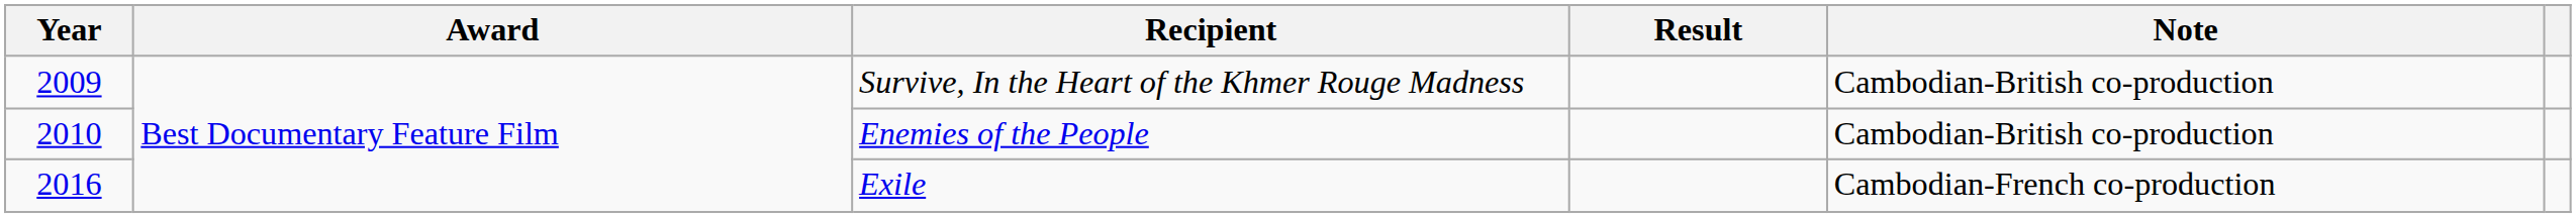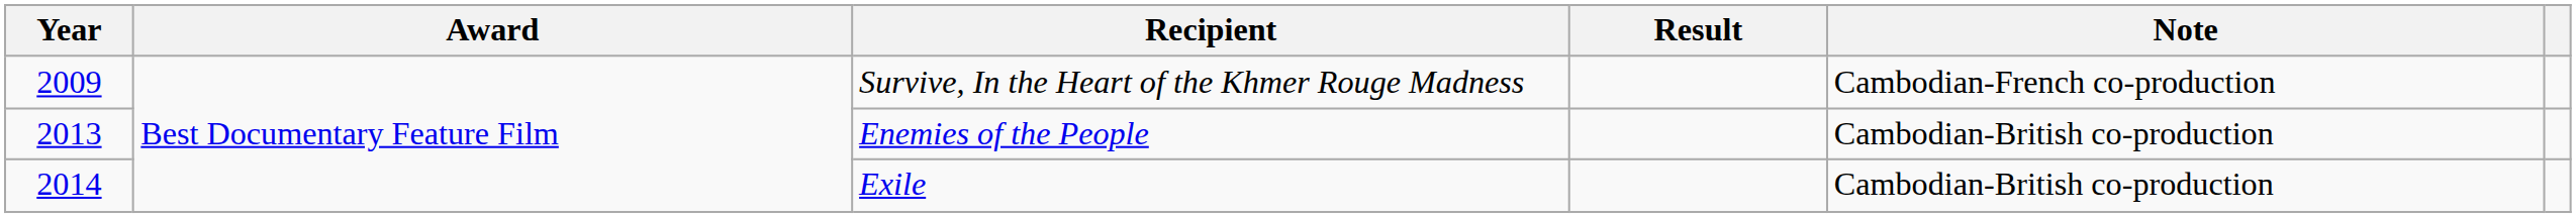 <table class="wikitable plainrowheaders" width="100%">
 <tr>
 <th width="5%">Year<br></th>
 <th width="28%">Award</th>
 <th width="28%">Recipient</th>
 <th width="10%">Result</th>
 <th width="28%">Note</th>
 <th></th>
 </tr>
 <tr>
 <td align="center"><a href='#'>2009</a><br></td>
 <td rowspan="3"><a href='#'>Best Documentary Feature Film</a></td>
 <td><em>Survive, In the Heart of the Khmer Rouge Madness</em></td>
 <td></td>
-<td>Cambodian-British co-production</td>
+<td>Cambodian-French co-production</td>
 <td align="center"></td>
 </tr>
 <tr>
-<td align="center"><a href='#'>2010</a><br></td>
+<td align="center"><a href='#'>2013</a><br></td>
 <td><em><a href='#'>Enemies of the People</a></em></td>
 <td></td>
 <td>Cambodian-British co-production</td>
 <td align="center"></td>
 </tr>
 <tr>
-<td align="center"><a href='#'>2016</a><br></td>
+<td align="center"><a href='#'>2014</a><br></td>
 <td><em><a href='#'>Exile</a></em></td>
 <td></td>
-<td>Cambodian-French co-production</td>
+<td>Cambodian-British co-production</td>
 <td align="center"></td>
 </tr>
 </table>
